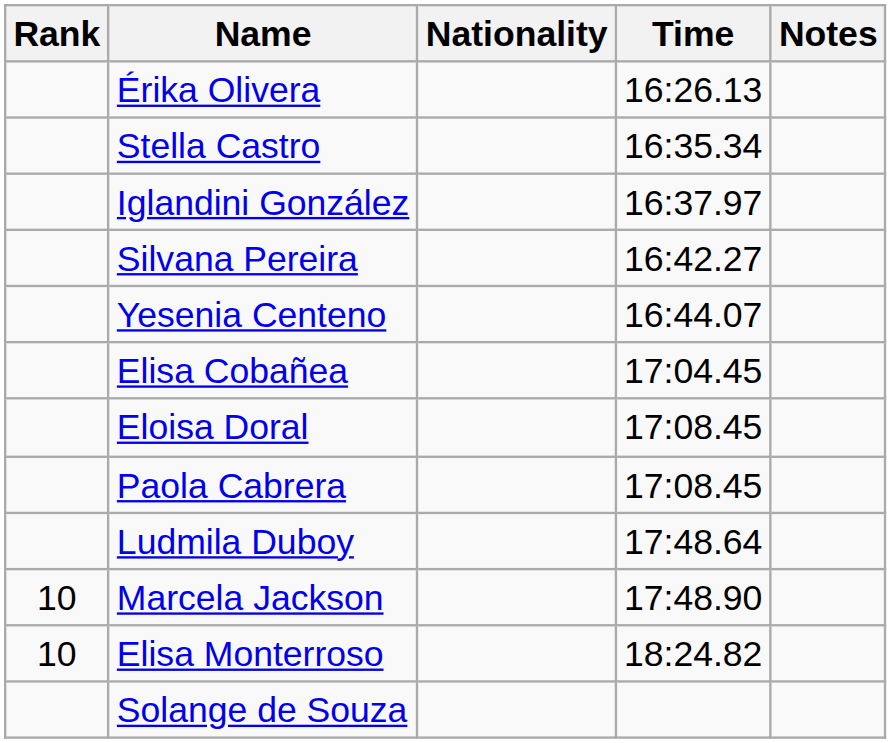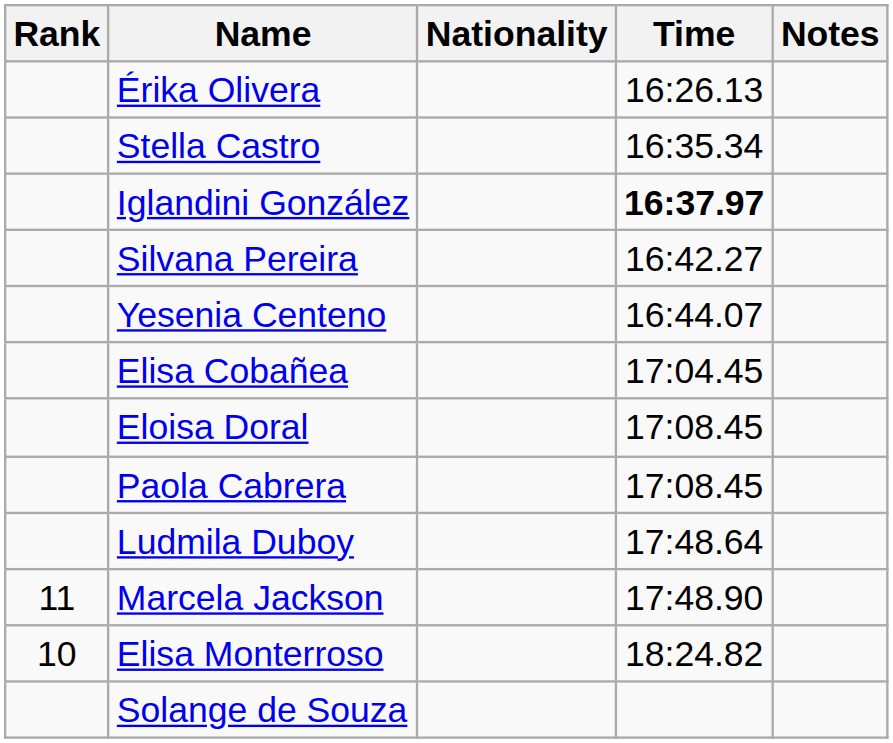 <table class="wikitable sortable" style="text-align:center;font-size:95%">
 <tr>
 <th>Rank</th>
 <th>Name</th>
 <th>Nationality</th>
 <th>Time</th>
 <th>Notes</th>
 </tr>
 <tr>
 <td></td>
 <td align=left><a href='#'>Érika Olivera</a></td>
 <td align=left></td>
 <td>16:26.13</td>
 <td></td>
 </tr>
 <tr>
 <td></td>
 <td align=left><a href='#'>Stella Castro</a></td>
 <td align=left></td>
 <td>16:35.34</td>
 <td></td>
 </tr>
 <tr>
 <td></td>
 <td align=left><a href='#'>Iglandini González</a></td>
 <td align=left></td>
-<td>16:37.97</td>
+<td><strong>16:37.97</strong></td>
 <td></td>
 </tr>
 <tr>
 <td></td>
 <td align=left><a href='#'>Silvana Pereira</a></td>
 <td align=left></td>
 <td>16:42.27</td>
 <td></td>
 </tr>
 <tr>
 <td></td>
 <td align=left><a href='#'>Yesenia Centeno</a></td>
 <td align=left></td>
 <td>16:44.07</td>
 <td></td>
 </tr>
 <tr>
 <td></td>
 <td align=left><a href='#'>Elisa Cobañea</a></td>
 <td align=left></td>
 <td>17:04.45</td>
 <td></td>
 </tr>
 <tr>
 <td></td>
 <td align=left><a href='#'>Eloisa Doral</a></td>
 <td align=left></td>
 <td>17:08.45</td>
 <td></td>
 </tr>
 <tr>
 <td></td>
 <td align=left><a href='#'>Paola Cabrera</a></td>
 <td align=left></td>
 <td>17:08.45</td>
 <td></td>
 </tr>
 <tr>
 <td></td>
 <td align=left><a href='#'>Ludmila Duboy</a></td>
 <td align=left></td>
 <td>17:48.64</td>
 <td></td>
 </tr>
 <tr>
-<td>10</td>
+<td>11</td>
 <td align=left><a href='#'>Marcela Jackson</a></td>
 <td align=left></td>
 <td>17:48.90</td>
 <td></td>
 </tr>
 <tr>
 <td>10</td>
 <td align=left><a href='#'>Elisa Monterroso</a></td>
 <td align=left></td>
 <td>18:24.82</td>
 <td></td>
 </tr>
 <tr>
 <td></td>
 <td align=left><a href='#'>Solange de Souza</a></td>
 <td align=left></td>
 <td></td>
 <td></td>
 </tr>
 </table>
